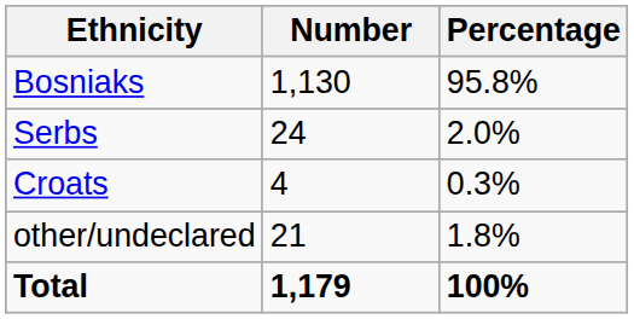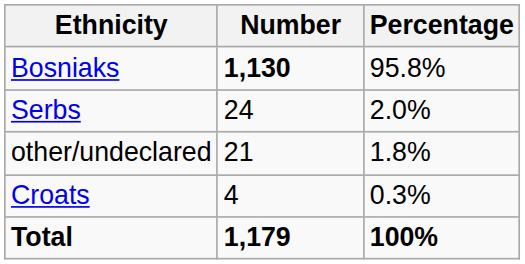 <table class="wikitable">
 <tr>
 <th width="100px">Ethnicity</th>
 <th width="80px">Number</th>
 <th width="80px">Percentage</th>
 </tr>
 <tr>
 <td><a href='#'>Bosniaks</a></td>
-<td>1,130</td>
+<td><strong>1,130</strong></td>
 <td>95.8%</td>
 </tr>
 <tr>
 <td><a href='#'>Serbs</a></td>
 <td>24</td>
 <td>2.0%</td>
 </tr>
 <tr>
+<td>other/undeclared</td>
+<td>21</td>
+<td>1.8%</td>
+</tr>
+<tr>
 <td><a href='#'>Croats</a></td>
 <td>4</td>
 <td>0.3%</td>
-</tr>
-<tr>
-<td>other/undeclared</td>
-<td>21</td>
-<td>1.8%</td>
 </tr>
 <tr>
 <td><strong>Total</strong></td>
 <td><strong>1,179</strong></td>
 <td><strong>100%</strong></td>
 </tr>
 </table>
